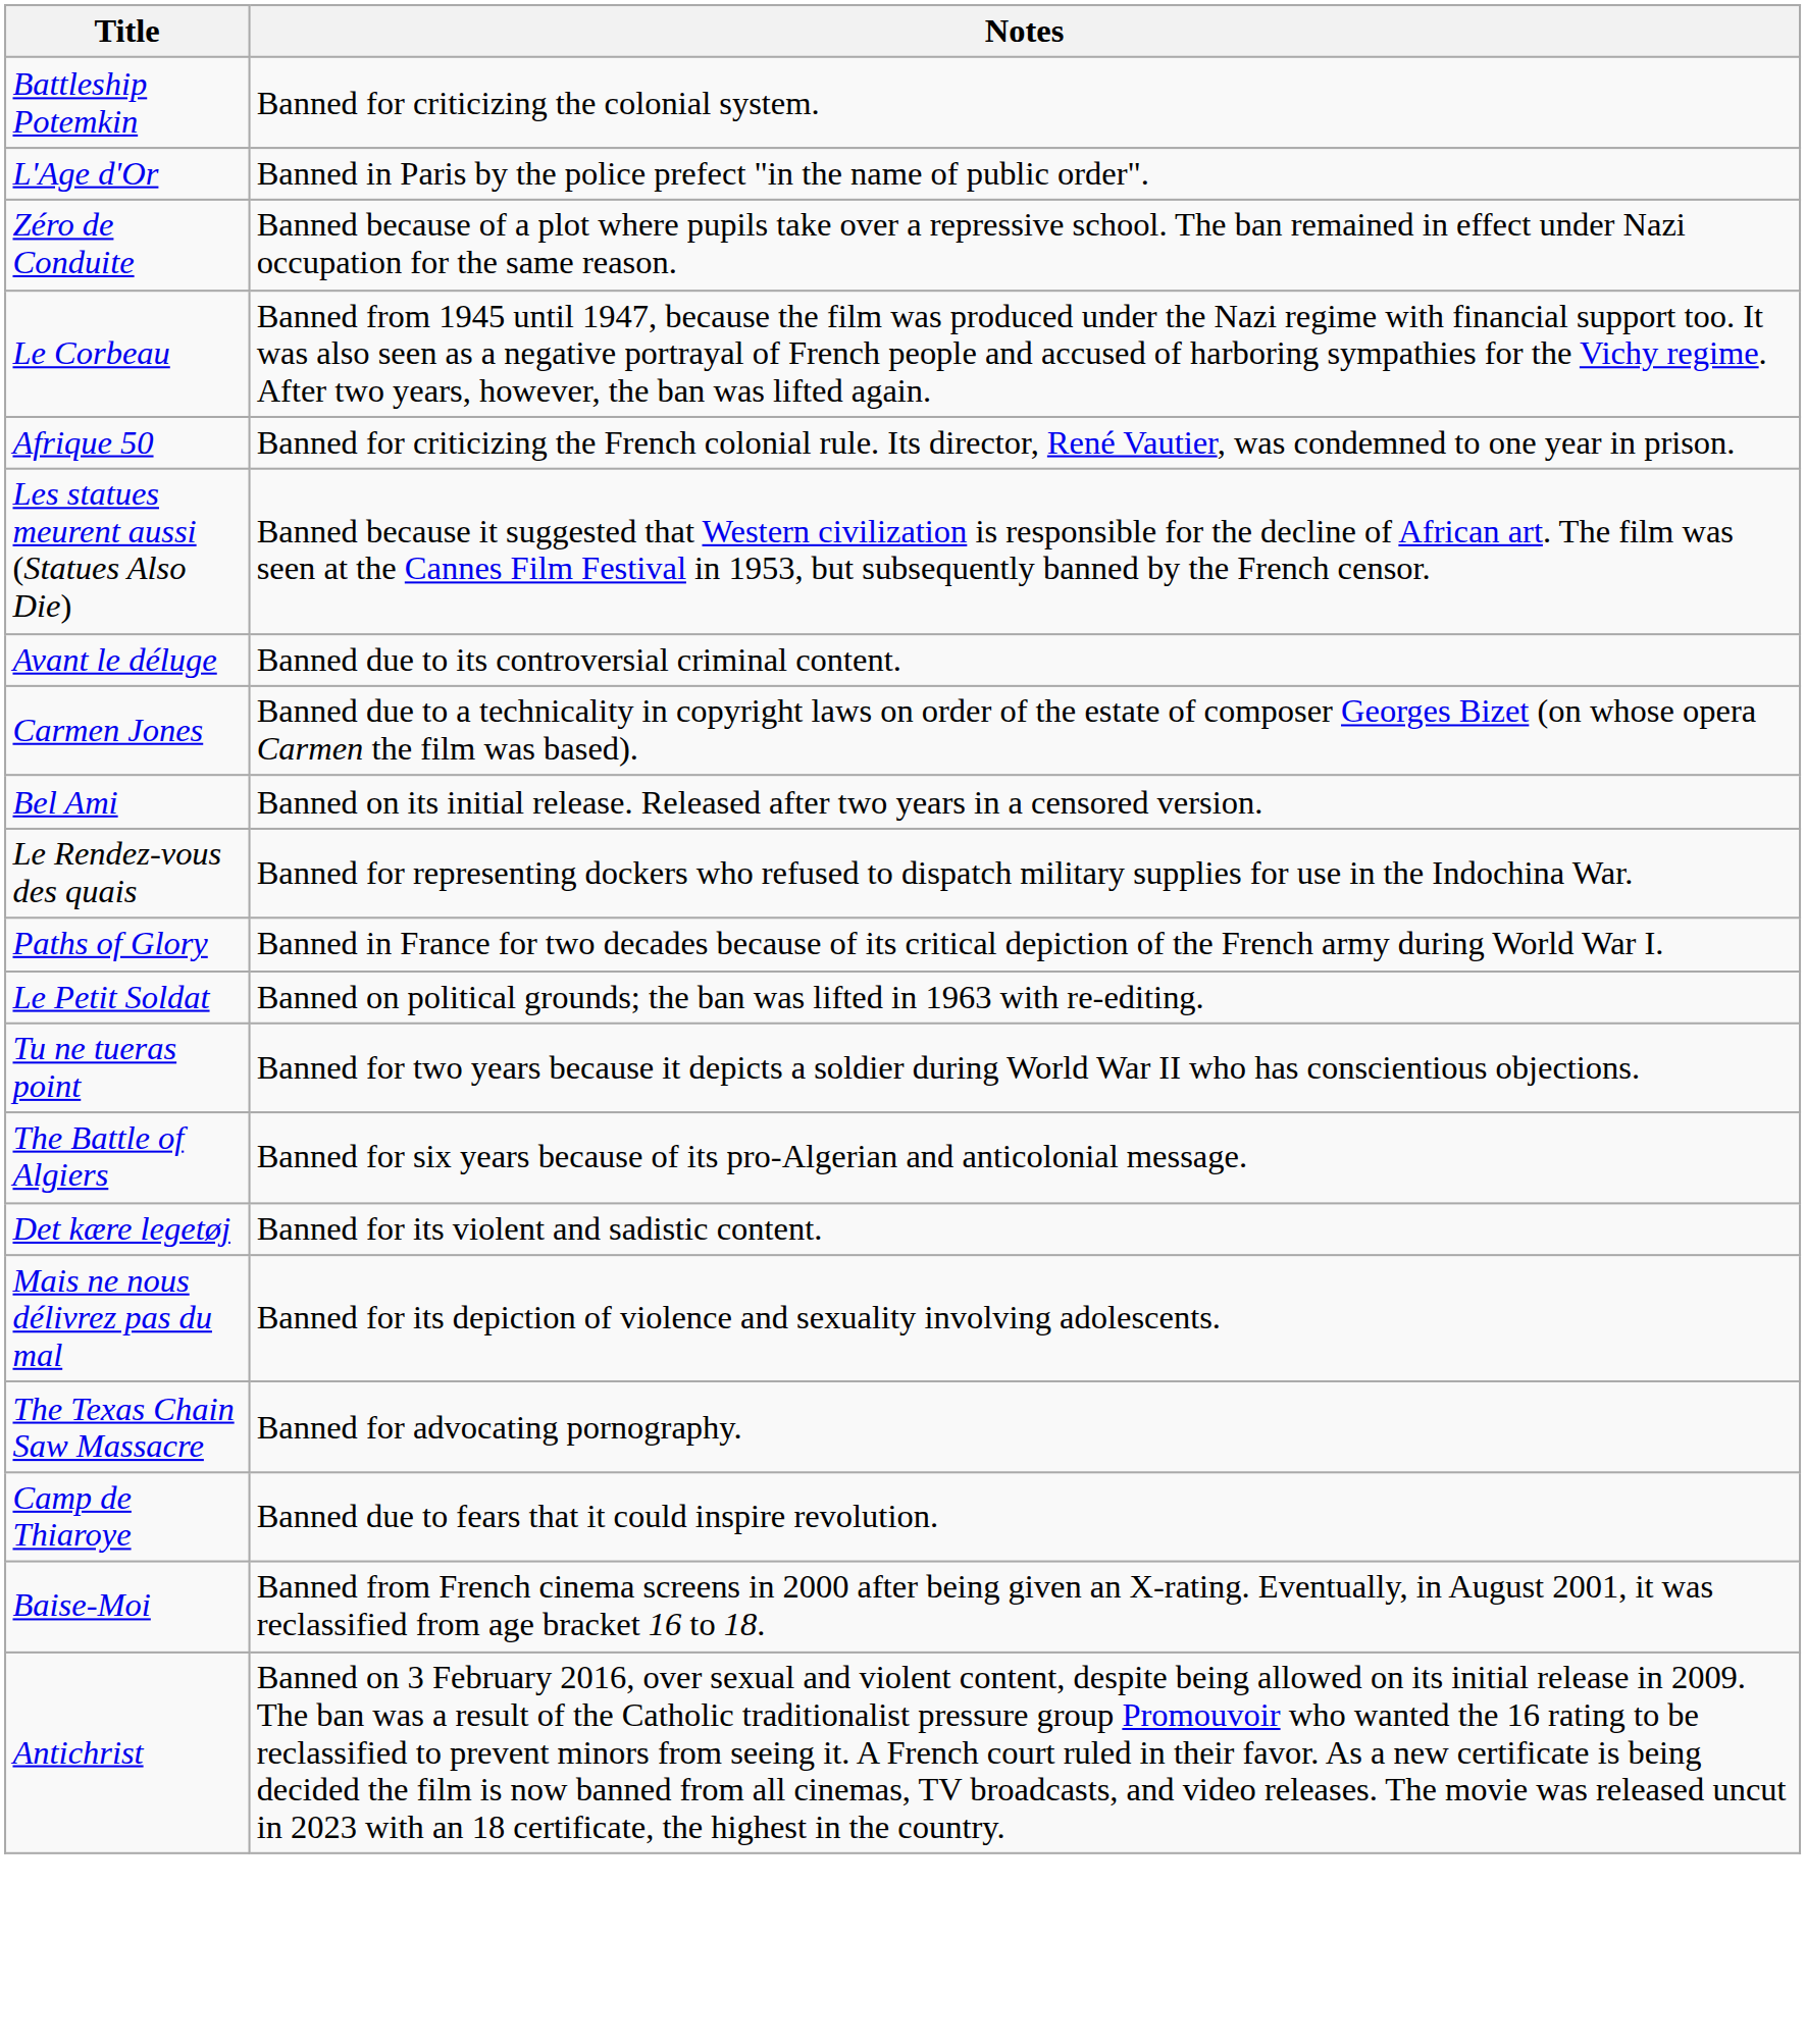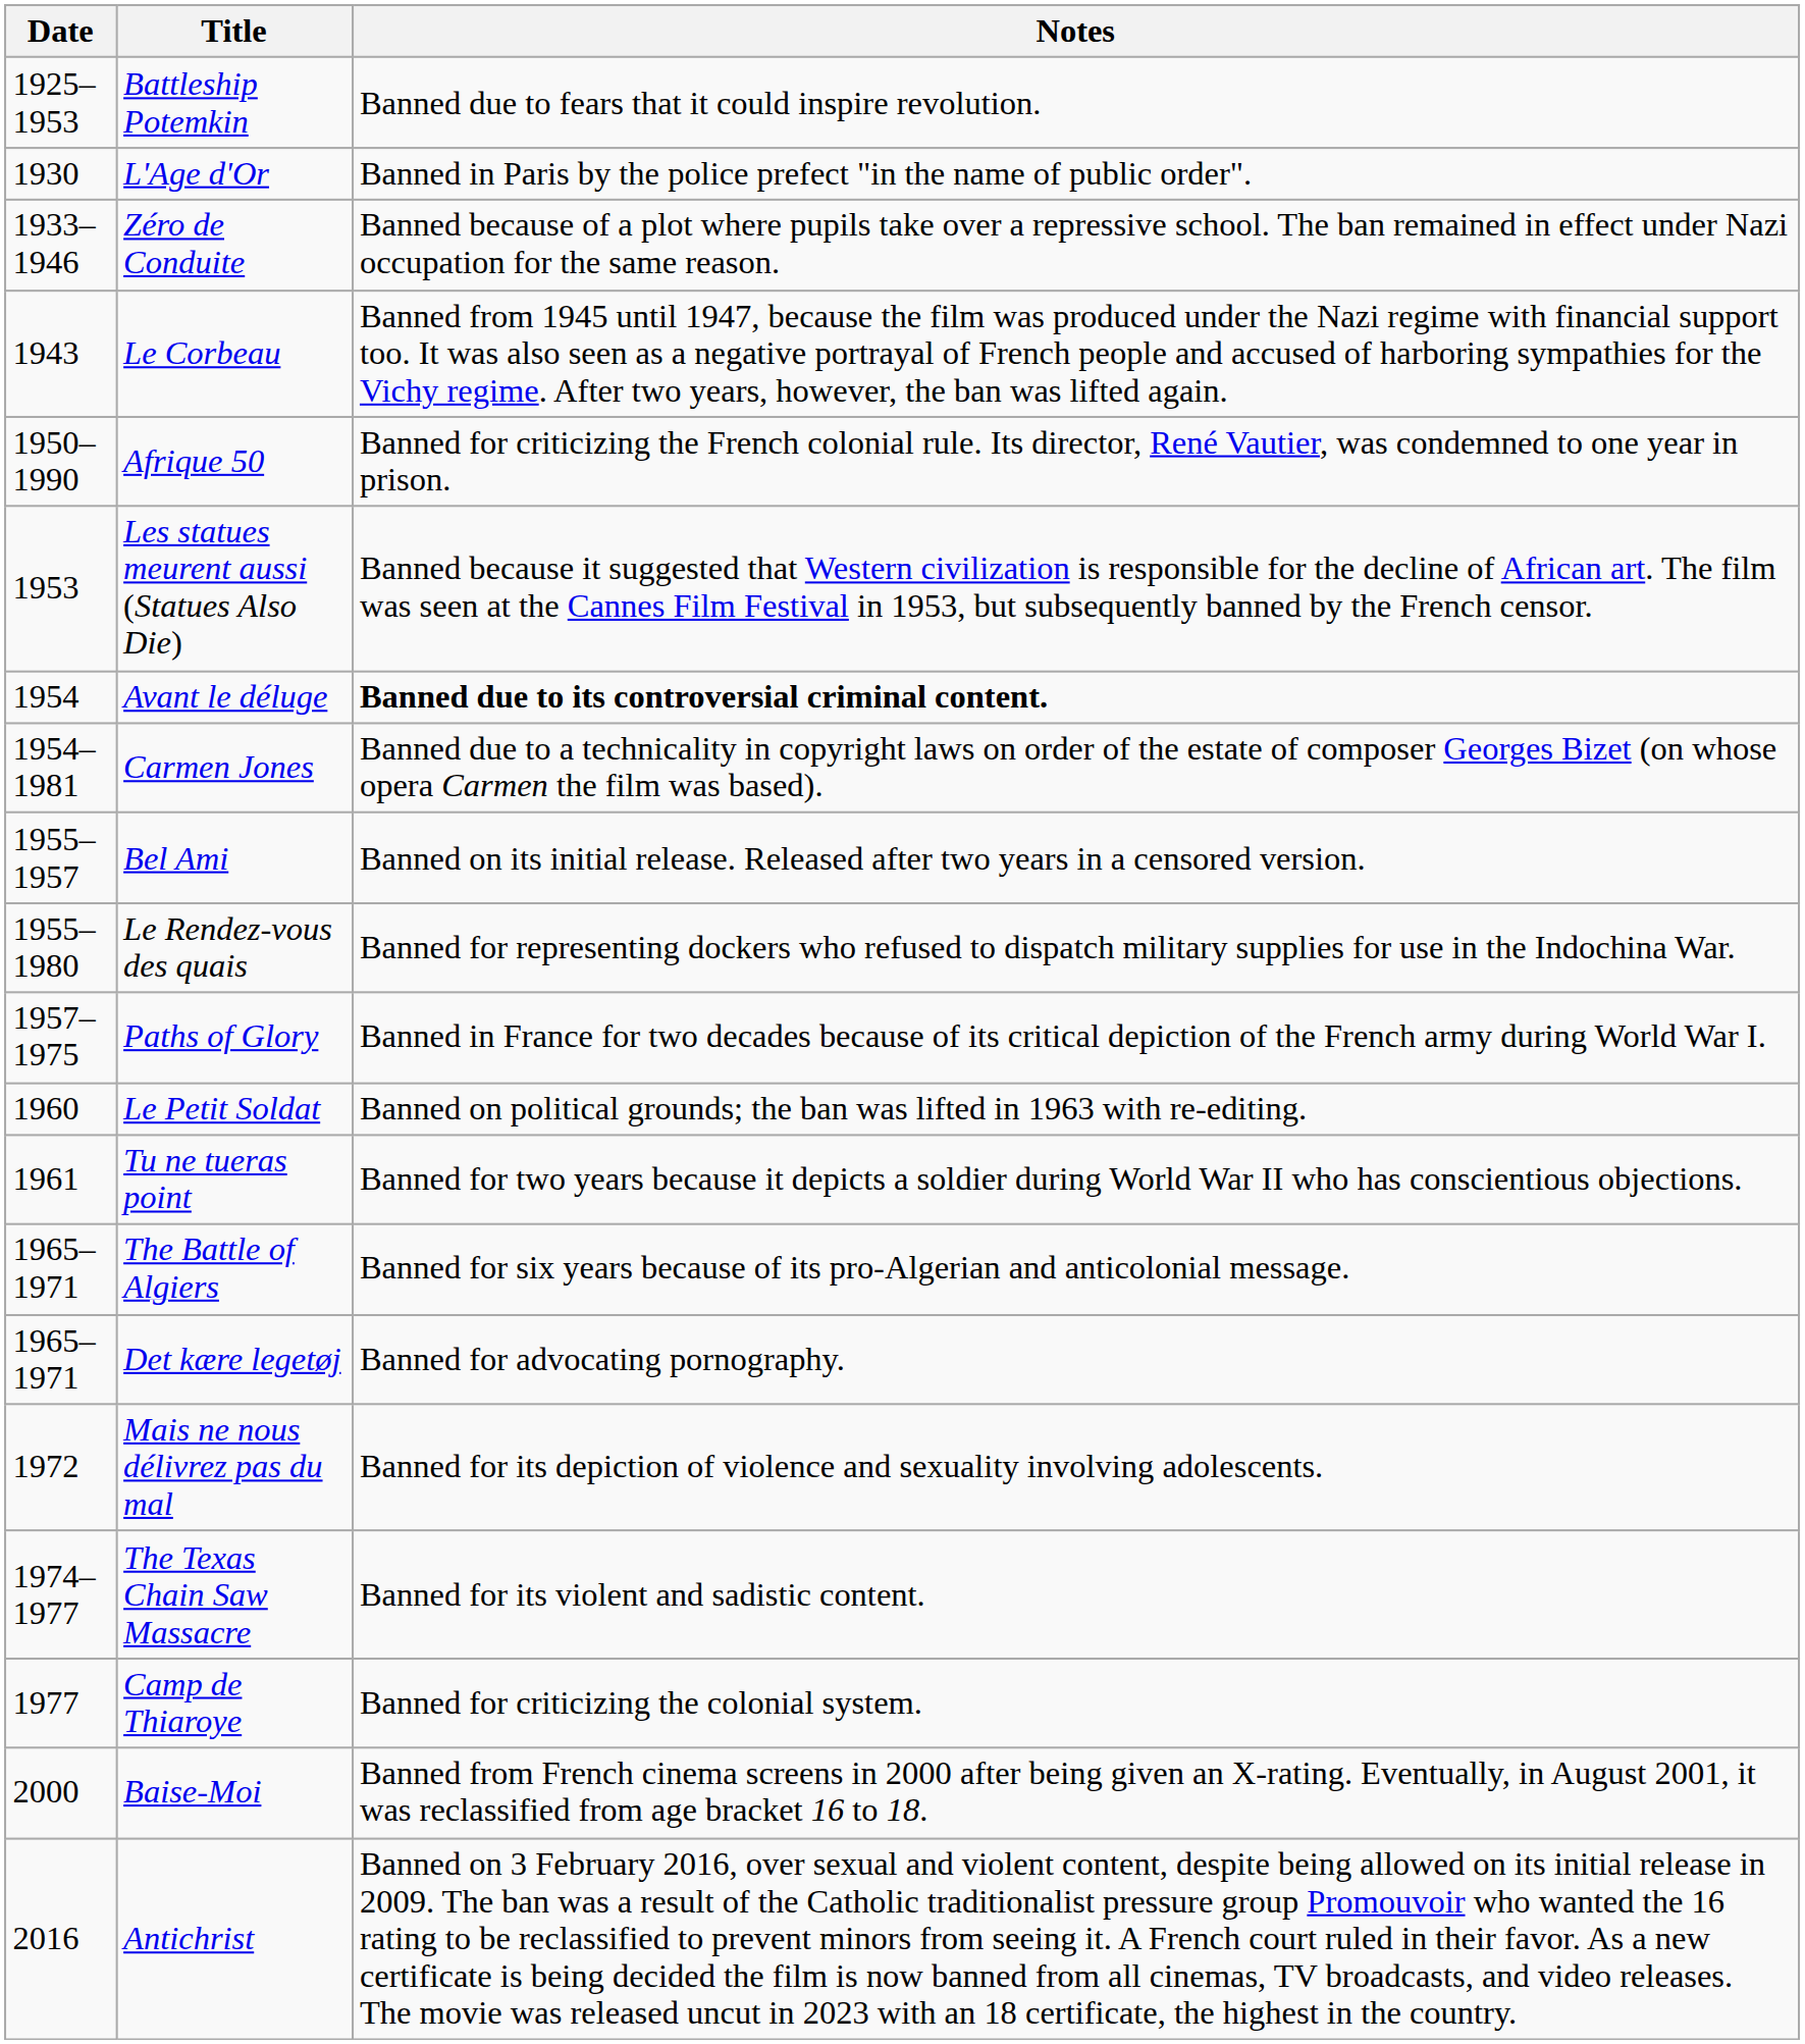 <table class="wikitable sortable">
 <tr>
+<th>Date</th>
 <th>Title</th>
 <th>Notes</th>
 </tr>
 <tr>
+<td>1925–1953</td>
 <td><em><a href='#'>Battleship Potemkin</a></em></td>
-<td>Banned for criticizing the colonial system.</td>
+<td>Banned due to fears that it could inspire revolution.</td>
 </tr>
 <tr>
+<td>1930</td>
 <td><em><a href='#'>L'Age d'Or</a></em></td>
 <td>Banned in Paris by the police prefect "in the name of public order".</td>
 </tr>
 <tr>
+<td>1933–1946</td>
 <td><em><a href='#'>Zéro de Conduite</a></em></td>
 <td>Banned because of a plot where pupils take over a repressive school. The ban remained in effect under Nazi occupation for the same reason.</td>
 </tr>
 <tr>
+<td>1943</td>
 <td><em><a href='#'>Le Corbeau</a></em></td>
 <td>Banned from 1945 until 1947, because the film was produced under the Nazi regime with financial support too. It was also seen as a negative portrayal of French people and accused of harboring sympathies for the <a href='#'>Vichy regime</a>. After two years, however, the ban was lifted again.</td>
 </tr>
 <tr>
+<td>1950–1990</td>
 <td><em><a href='#'>Afrique 50</a></em></td>
 <td>Banned for criticizing the French colonial rule. Its director, <a href='#'>René Vautier</a>, was condemned to one year in prison.</td>
 </tr>
 <tr>
+<td>1953</td>
 <td><em><a href='#'>Les statues meurent aussi</a></em> (<em>Statues Also Die</em>)</td>
 <td>Banned because it suggested that <a href='#'>Western civilization</a> is responsible for the decline of <a href='#'>African art</a>. The film was seen at the <a href='#'>Cannes Film Festival</a> in 1953, but subsequently banned by the French censor.</td>
 </tr>
 <tr>
+<td>1954</td>
 <td><em><a href='#'>Avant le déluge</a></em></td>
-<td>Banned due to its controversial criminal content.</td>
+<td><strong>Banned due to its controversial criminal content.</strong></td>
 </tr>
 <tr>
+<td>1954–1981</td>
 <td><em><a href='#'>Carmen Jones</a></em></td>
 <td>Banned due to a technicality in copyright laws on order of the estate of composer <a href='#'>Georges Bizet</a> (on whose opera <em>Carmen</em> the film was based).</td>
 </tr>
 <tr>
+<td>1955–1957</td>
 <td><em><a href='#'>Bel Ami</a></em></td>
 <td>Banned on its initial release. Released after two years in a censored version.</td>
 </tr>
 <tr>
+<td>1955–1980</td>
 <td><em>Le Rendez-vous des quais</em></td>
 <td>Banned for representing dockers who refused to dispatch military supplies for use in the Indochina War.</td>
 </tr>
 <tr>
+<td>1957–1975</td>
 <td><em><a href='#'>Paths of Glory</a></em></td>
 <td>Banned in France for two decades because of its critical depiction of the French army during World War I.</td>
 </tr>
 <tr>
+<td>1960</td>
 <td><em><a href='#'>Le Petit Soldat</a></em></td>
 <td>Banned on political grounds; the ban was lifted in 1963 with re-editing.</td>
 </tr>
 <tr>
+<td>1961</td>
 <td><em><a href='#'>Tu ne tueras point</a></em></td>
 <td>Banned for two years because it depicts a soldier during World War II who has conscientious objections.</td>
 </tr>
 <tr>
+<td>1965–1971</td>
 <td><em><a href='#'>The Battle of Algiers</a></em></td>
 <td>Banned for six years because of its pro-Algerian and anticolonial message.</td>
 </tr>
 <tr>
+<td>1965–1971</td>
 <td><em><a href='#'>Det kære legetøj</a></em></td>
-<td>Banned for its violent and sadistic content.</td>
+<td>Banned for advocating pornography.</td>
 </tr>
 <tr>
+<td>1972</td>
 <td><em><a href='#'>Mais ne nous délivrez pas du mal</a></em></td>
 <td>Banned for its depiction of violence and sexuality involving adolescents.</td>
 </tr>
 <tr>
+<td>1974–1977</td>
 <td><em><a href='#'>The Texas Chain Saw Massacre</a></em></td>
-<td>Banned for advocating pornography.</td>
+<td>Banned for its violent and sadistic content.</td>
 </tr>
 <tr>
+<td>1977</td>
 <td><em><a href='#'>Camp de Thiaroye</a></em></td>
-<td>Banned due to fears that it could inspire revolution.</td>
+<td>Banned for criticizing the colonial system.</td>
 </tr>
 <tr>
+<td>2000</td>
 <td><em><a href='#'>Baise-Moi</a></em></td>
 <td>Banned from French cinema screens in 2000 after being given an X-rating. Eventually, in August 2001, it was reclassified from age bracket <em>16</em> to <em>18</em>.</td>
 </tr>
 <tr>
+<td>2016</td>
 <td><em><a href='#'>Antichrist</a></em></td>
 <td>Banned on 3 February 2016, over sexual and violent content, despite being allowed on its initial release in 2009. The ban was a result of the Catholic traditionalist pressure group <a href='#'>Promouvoir</a> who wanted the 16 rating to be reclassified to prevent minors from seeing it. A French court ruled in their favor. As a new certificate is being decided the film is now banned from all cinemas, TV broadcasts, and video releases. The movie was released uncut in 2023 with an 18 certificate, the highest in the country.</td>
 </tr>
 </table>
